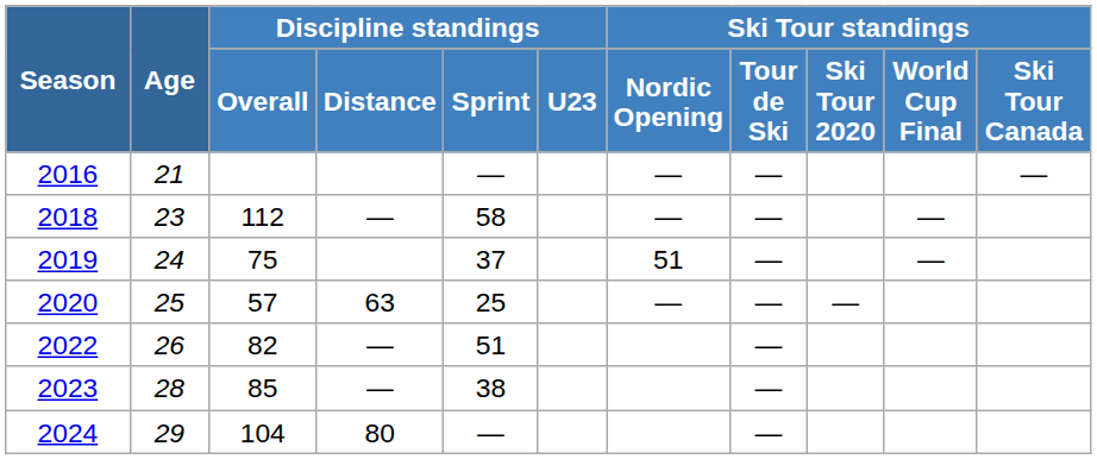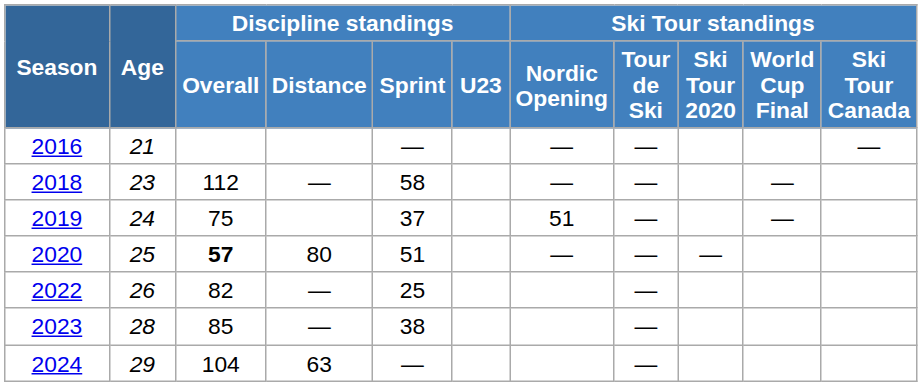 <table class="wikitable" style="font-size:95%; text-align:center; border:grey solid 1px; border-collapse:collapse; background:#ffffff;">
 <tr>
 <th style="background-color:#369; color:white; width:60px;" rowspan="2"> Season </th>
 <th style="background-color:#369; color:white; width:40px;" rowspan="2"> Age </th>
 <th style="background-color:#4180be; color:white;" colspan="4">Discipline standings</th>
 <th style="background-color:#4180be; color:white;" colspan="5">Ski Tour standings</th>
 </tr>
 <tr>
 <th style="background-color:#4180be; color:white; width:75px;">Overall</th>
 <th style="background-color:#4180be; color:white; width:75px;">Distance</th>
 <th style="background-color:#4180be; color:white; width:75px;">Sprint</th>
 <th style="background-color:#4180be; color:white; width:75px;">U23</th>
 <th style="background-color:#4180be; color:white; width:75px;">Nordic<br>Opening</th>
 <th style="background-color:#4180be; color:white; width:75px;">Tour de<br>Ski</th>
 <th style="background-color:#4180be; color:white; width:75px;">Ski Tour<br>2020</th>
 <th style="background-color:#4180be; color:white; width:75px;">World Cup<br>Final</th>
 <th style="background-color:#4180be; color:white; width:75px;">Ski Tour<br>Canada</th>
 </tr>
 <tr>
 <td><a href='#'>2016</a></td>
 <td><em>21</em></td>
 <td></td>
 <td></td>
 <td>—</td>
 <td></td>
 <td>—</td>
 <td>—</td>
 <td></td>
 <td></td>
 <td>—</td>
 </tr>
 <tr>
 <td><a href='#'>2018</a></td>
 <td><em>23</em></td>
 <td>112</td>
 <td>—</td>
 <td>58</td>
 <td></td>
 <td>—</td>
 <td>—</td>
 <td></td>
 <td>—</td>
 <td></td>
 </tr>
 <tr>
 <td><a href='#'>2019</a></td>
 <td><em>24</em></td>
 <td>75</td>
 <td></td>
 <td>37</td>
 <td></td>
 <td>51</td>
 <td>—</td>
 <td></td>
 <td>—</td>
 <td></td>
 </tr>
 <tr>
 <td><a href='#'>2020</a></td>
 <td><em>25</em></td>
-<td>57</td>
-<td>63</td>
-<td>25</td>
+<td><strong>57</strong></td>
+<td>80</td>
+<td>51</td>
 <td></td>
 <td>—</td>
 <td>—</td>
 <td>—</td>
 <td></td>
 <td></td>
 </tr>
 <tr>
 <td><a href='#'>2022</a></td>
 <td><em>26</em></td>
 <td>82</td>
 <td>—</td>
-<td>51</td>
+<td>25</td>
 <td></td>
 <td></td>
 <td>—</td>
 <td></td>
 <td></td>
 <td></td>
 </tr>
 <tr>
 <td><a href='#'>2023</a></td>
 <td><em>28</em></td>
 <td>85</td>
 <td>—</td>
 <td>38</td>
 <td></td>
 <td></td>
 <td>—</td>
 <td></td>
 <td></td>
 <td></td>
 </tr>
 <tr>
 <td><a href='#'>2024</a></td>
 <td><em>29</em></td>
 <td>104</td>
-<td>80</td>
+<td>63</td>
 <td>—</td>
 <td></td>
 <td></td>
 <td>—</td>
 <td></td>
 <td></td>
 <td></td>
 </tr>
 </table>
